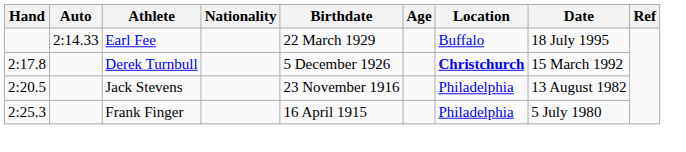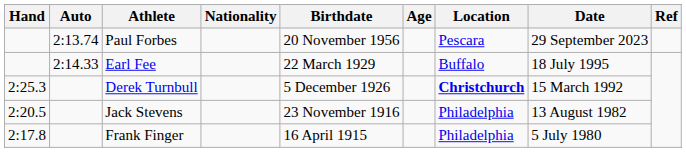 <table class="wikitable">
 <tr>
 <th>Hand</th>
 <th>Auto</th>
 <th>Athlete</th>
 <th>Nationality</th>
 <th>Birthdate</th>
 <th>Age</th>
 <th>Location</th>
 <th>Date</th>
 <th>Ref</th>
 </tr>
 <tr>
 <td></td>
+<td>2:13.74</td>
+<td>Paul Forbes</td>
+<td></td>
+<td>20 November 1956</td>
+<td></td>
+<td><a href='#'>Pescara</a></td>
+<td>29 September 2023</td>
+<td></td>
+</tr>
+<tr>
+<td></td>
 <td>2:14.33</td>
 <td><a href='#'>Earl Fee</a></td>
 <td></td>
 <td>22 March 1929</td>
 <td></td>
 <td><a href='#'>Buffalo</a></td>
 <td>18 July 1995</td>
 </tr>
 <tr>
-<td>2:17.8</td>
+<td>2:25.3</td>
 <td></td>
 <td><a href='#'>Derek Turnbull</a></td>
 <td></td>
 <td>5 December 1926</td>
 <td></td>
 <td><strong><a href='#'>Christchurch</a></strong></td>
 <td>15 March 1992</td>
 </tr>
 <tr>
 <td>2:20.5</td>
 <td></td>
 <td>Jack Stevens</td>
 <td></td>
 <td>23 November 1916</td>
 <td></td>
 <td><a href='#'>Philadelphia</a></td>
 <td>13 August 1982</td>
 </tr>
 <tr>
-<td>2:25.3</td>
+<td>2:17.8</td>
 <td></td>
 <td>Frank Finger</td>
 <td></td>
 <td>16 April 1915</td>
 <td></td>
 <td><a href='#'>Philadelphia</a></td>
 <td>5 July 1980</td>
 </tr>
 </table>
